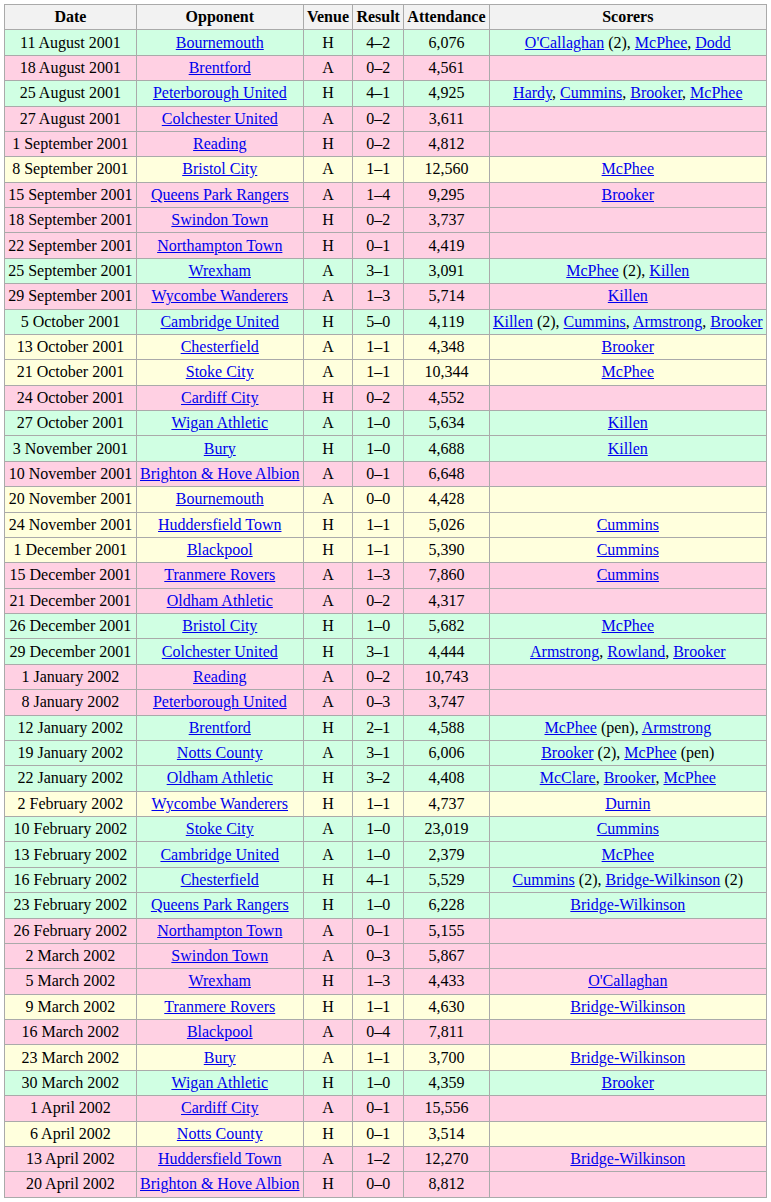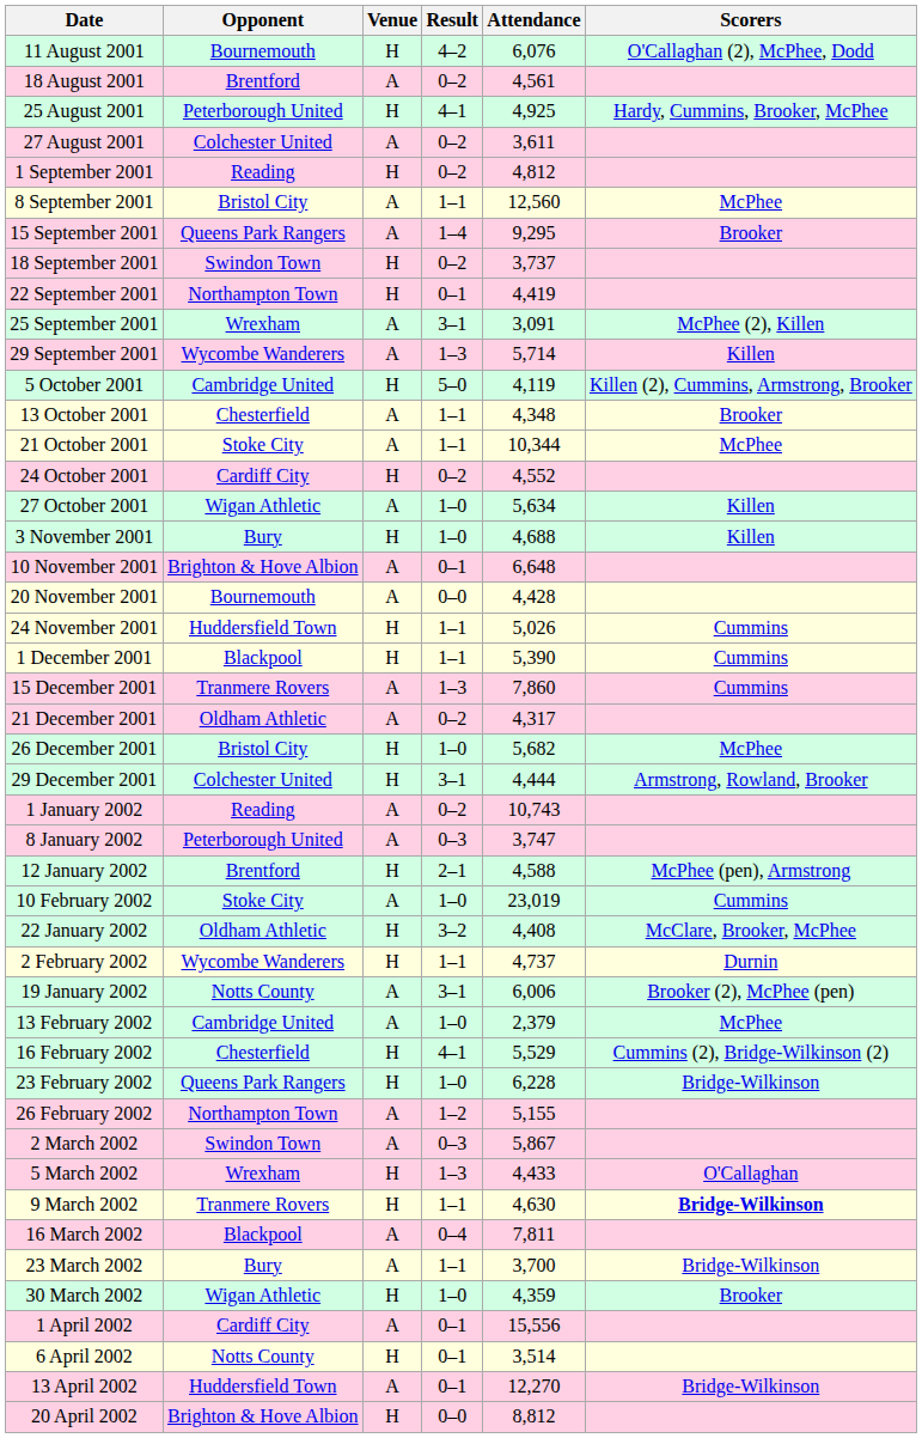 <table class="wikitable sortable" style="font-size:100%; text-align:center">
 <tr>
 <th>Date</th>
 <th>Opponent</th>
 <th>Venue</th>
 <th>Result</th>
 <th>Attendance</th>
 <th>Scorers</th>
 </tr>
 <tr style="background-color: #d0ffe3;">
 <td>11 August 2001</td>
 <td><a href='#'>Bournemouth</a></td>
 <td>H</td>
 <td>4–2</td>
 <td>6,076</td>
 <td><a href='#'>O'Callaghan</a> (2), <a href='#'>McPhee</a>, <a href='#'>Dodd</a></td>
 </tr>
 <tr style="background-color: #ffd0e3;">
 <td>18 August 2001</td>
 <td><a href='#'>Brentford</a></td>
 <td>A</td>
 <td>0–2</td>
 <td>4,561</td>
 <td></td>
 </tr>
 <tr style="background-color: #d0ffe3;">
 <td>25 August 2001</td>
 <td><a href='#'>Peterborough United</a></td>
 <td>H</td>
 <td>4–1</td>
 <td>4,925</td>
 <td><a href='#'>Hardy</a>, <a href='#'>Cummins</a>, <a href='#'>Brooker</a>, <a href='#'>McPhee</a></td>
 </tr>
 <tr style="background-color: #ffd0e3;">
 <td>27 August 2001</td>
 <td><a href='#'>Colchester United</a></td>
 <td>A</td>
 <td>0–2</td>
 <td>3,611</td>
 <td></td>
 </tr>
 <tr style="background-color: #ffd0e3;">
 <td>1 September 2001</td>
 <td><a href='#'>Reading</a></td>
 <td>H</td>
 <td>0–2</td>
 <td>4,812</td>
 <td></td>
 </tr>
 <tr style="background-color: #ffffdd;">
 <td>8 September 2001</td>
 <td><a href='#'>Bristol City</a></td>
 <td>A</td>
 <td>1–1</td>
 <td>12,560</td>
 <td><a href='#'>McPhee</a></td>
 </tr>
 <tr style="background-color: #ffd0e3;">
 <td>15 September 2001</td>
 <td><a href='#'>Queens Park Rangers</a></td>
 <td>A</td>
 <td>1–4</td>
 <td>9,295</td>
 <td><a href='#'>Brooker</a></td>
 </tr>
 <tr style="background-color: #ffd0e3;">
 <td>18 September 2001</td>
 <td><a href='#'>Swindon Town</a></td>
 <td>H</td>
 <td>0–2</td>
 <td>3,737</td>
 <td></td>
 </tr>
 <tr style="background-color: #ffd0e3;">
 <td>22 September 2001</td>
 <td><a href='#'>Northampton Town</a></td>
 <td>H</td>
 <td>0–1</td>
 <td>4,419</td>
 <td></td>
 </tr>
 <tr style="background-color: #d0ffe3;">
 <td>25 September 2001</td>
 <td><a href='#'>Wrexham</a></td>
 <td>A</td>
 <td>3–1</td>
 <td>3,091</td>
 <td><a href='#'>McPhee</a> (2), <a href='#'>Killen</a></td>
 </tr>
 <tr style="background-color: #ffd0e3;">
 <td>29 September 2001</td>
 <td><a href='#'>Wycombe Wanderers</a></td>
 <td>A</td>
 <td>1–3</td>
 <td>5,714</td>
 <td><a href='#'>Killen</a></td>
 </tr>
 <tr style="background-color: #d0ffe3;">
 <td>5 October 2001</td>
 <td><a href='#'>Cambridge United</a></td>
 <td>H</td>
 <td>5–0</td>
 <td>4,119</td>
 <td><a href='#'>Killen</a> (2), <a href='#'>Cummins</a>, <a href='#'>Armstrong</a>, <a href='#'>Brooker</a></td>
 </tr>
 <tr style="background-color: #ffffdd;">
 <td>13 October 2001</td>
 <td><a href='#'>Chesterfield</a></td>
 <td>A</td>
 <td>1–1</td>
 <td>4,348</td>
 <td><a href='#'>Brooker</a></td>
 </tr>
 <tr style="background-color: #ffffdd;">
 <td>21 October 2001</td>
 <td><a href='#'>Stoke City</a></td>
 <td>A</td>
 <td>1–1</td>
 <td>10,344</td>
 <td><a href='#'>McPhee</a></td>
 </tr>
 <tr style="background-color: #ffd0e3;">
 <td>24 October 2001</td>
 <td><a href='#'>Cardiff City</a></td>
 <td>H</td>
 <td>0–2</td>
 <td>4,552</td>
 <td></td>
 </tr>
 <tr style="background-color: #d0ffe3;">
 <td>27 October 2001</td>
 <td><a href='#'>Wigan Athletic</a></td>
 <td>A</td>
 <td>1–0</td>
 <td>5,634</td>
 <td><a href='#'>Killen</a></td>
 </tr>
 <tr style="background-color: #d0ffe3;">
 <td>3 November 2001</td>
 <td><a href='#'>Bury</a></td>
 <td>H</td>
 <td>1–0</td>
 <td>4,688</td>
 <td><a href='#'>Killen</a></td>
 </tr>
 <tr style="background-color: #ffd0e3;">
 <td>10 November 2001</td>
 <td><a href='#'>Brighton & Hove Albion</a></td>
 <td>A</td>
 <td>0–1</td>
 <td>6,648</td>
 <td></td>
 </tr>
 <tr style="background-color: #ffffdd;">
 <td>20 November 2001</td>
 <td><a href='#'>Bournemouth</a></td>
 <td>A</td>
 <td>0–0</td>
 <td>4,428</td>
 <td></td>
 </tr>
 <tr style="background-color: #ffffdd;">
 <td>24 November 2001</td>
 <td><a href='#'>Huddersfield Town</a></td>
 <td>H</td>
 <td>1–1</td>
 <td>5,026</td>
 <td><a href='#'>Cummins</a></td>
 </tr>
 <tr style="background-color: #ffffdd;">
 <td>1 December 2001</td>
 <td><a href='#'>Blackpool</a></td>
 <td>H</td>
 <td>1–1</td>
 <td>5,390</td>
 <td><a href='#'>Cummins</a></td>
 </tr>
 <tr style="background-color: #ffd0e3;">
 <td>15 December 2001</td>
 <td><a href='#'>Tranmere Rovers</a></td>
 <td>A</td>
 <td>1–3</td>
 <td>7,860</td>
 <td><a href='#'>Cummins</a></td>
 </tr>
 <tr style="background-color: #ffd0e3;">
 <td>21 December 2001</td>
 <td><a href='#'>Oldham Athletic</a></td>
 <td>A</td>
 <td>0–2</td>
 <td>4,317</td>
 <td></td>
 </tr>
 <tr style="background-color: #d0ffe3;">
 <td>26 December 2001</td>
 <td><a href='#'>Bristol City</a></td>
 <td>H</td>
 <td>1–0</td>
 <td>5,682</td>
 <td><a href='#'>McPhee</a></td>
 </tr>
 <tr style="background-color: #d0ffe3;">
 <td>29 December 2001</td>
 <td><a href='#'>Colchester United</a></td>
 <td>H</td>
 <td>3–1</td>
 <td>4,444</td>
 <td><a href='#'>Armstrong</a>, <a href='#'>Rowland</a>, <a href='#'>Brooker</a></td>
 </tr>
 <tr style="background-color: #ffd0e3;">
 <td>1 January 2002</td>
 <td><a href='#'>Reading</a></td>
 <td>A</td>
 <td>0–2</td>
 <td>10,743</td>
 <td></td>
 </tr>
 <tr style="background-color: #ffd0e3;">
 <td>8 January 2002</td>
 <td><a href='#'>Peterborough United</a></td>
 <td>A</td>
 <td>0–3</td>
 <td>3,747</td>
 <td></td>
 </tr>
 <tr style="background-color: #d0ffe3;">
 <td>12 January 2002</td>
 <td><a href='#'>Brentford</a></td>
 <td>H</td>
 <td>2–1</td>
 <td>4,588</td>
 <td><a href='#'>McPhee</a> (pen), <a href='#'>Armstrong</a></td>
 </tr>
 <tr style="background-color: #d0ffe3;">
-<td>19 January 2002</td>
-<td><a href='#'>Notts County</a></td>
+<td>10 February 2002</td>
+<td><a href='#'>Stoke City</a></td>
 <td>A</td>
-<td>3–1</td>
-<td>6,006</td>
-<td><a href='#'>Brooker</a> (2), <a href='#'>McPhee</a> (pen)</td>
+<td>1–0</td>
+<td>23,019</td>
+<td><a href='#'>Cummins</a></td>
 </tr>
 <tr style="background-color: #d0ffe3;">
 <td>22 January 2002</td>
 <td><a href='#'>Oldham Athletic</a></td>
 <td>H</td>
 <td>3–2</td>
 <td>4,408</td>
 <td><a href='#'>McClare</a>, <a href='#'>Brooker</a>, <a href='#'>McPhee</a></td>
 </tr>
 <tr style="background-color: #ffffdd;">
 <td>2 February 2002</td>
 <td><a href='#'>Wycombe Wanderers</a></td>
 <td>H</td>
 <td>1–1</td>
 <td>4,737</td>
 <td><a href='#'>Durnin</a></td>
 </tr>
 <tr style="background-color: #d0ffe3;">
-<td>10 February 2002</td>
-<td><a href='#'>Stoke City</a></td>
+<td>19 January 2002</td>
+<td><a href='#'>Notts County</a></td>
 <td>A</td>
-<td>1–0</td>
-<td>23,019</td>
-<td><a href='#'>Cummins</a></td>
+<td>3–1</td>
+<td>6,006</td>
+<td><a href='#'>Brooker</a> (2), <a href='#'>McPhee</a> (pen)</td>
 </tr>
 <tr style="background-color: #d0ffe3;">
 <td>13 February 2002</td>
 <td><a href='#'>Cambridge United</a></td>
 <td>A</td>
 <td>1–0</td>
 <td>2,379</td>
 <td><a href='#'>McPhee</a></td>
 </tr>
 <tr style="background-color: #d0ffe3;">
 <td>16 February 2002</td>
 <td><a href='#'>Chesterfield</a></td>
 <td>H</td>
 <td>4–1</td>
 <td>5,529</td>
 <td><a href='#'>Cummins</a> (2), <a href='#'>Bridge-Wilkinson</a> (2)</td>
 </tr>
 <tr style="background-color: #d0ffe3;">
 <td>23 February 2002</td>
 <td><a href='#'>Queens Park Rangers</a></td>
 <td>H</td>
 <td>1–0</td>
 <td>6,228</td>
 <td><a href='#'>Bridge-Wilkinson</a></td>
 </tr>
 <tr style="background-color: #ffd0e3;">
 <td>26 February 2002</td>
 <td><a href='#'>Northampton Town</a></td>
 <td>A</td>
-<td>0–1</td>
+<td>1–2</td>
 <td>5,155</td>
 <td></td>
 </tr>
 <tr style="background-color: #ffd0e3;">
 <td>2 March 2002</td>
 <td><a href='#'>Swindon Town</a></td>
 <td>A</td>
 <td>0–3</td>
 <td>5,867</td>
 <td></td>
 </tr>
 <tr style="background-color: #ffd0e3;">
 <td>5 March 2002</td>
 <td><a href='#'>Wrexham</a></td>
 <td>H</td>
 <td>1–3</td>
 <td>4,433</td>
 <td><a href='#'>O'Callaghan</a></td>
 </tr>
 <tr style="background-color: #ffffdd;">
 <td>9 March 2002</td>
 <td><a href='#'>Tranmere Rovers</a></td>
 <td>H</td>
 <td>1–1</td>
 <td>4,630</td>
-<td><a href='#'>Bridge-Wilkinson</a></td>
+<td><strong><a href='#'>Bridge-Wilkinson</a></strong></td>
 </tr>
 <tr style="background-color: #ffd0e3;">
 <td>16 March 2002</td>
 <td><a href='#'>Blackpool</a></td>
 <td>A</td>
 <td>0–4</td>
 <td>7,811</td>
 <td></td>
 </tr>
 <tr style="background-color: #ffffdd;">
 <td>23 March 2002</td>
 <td><a href='#'>Bury</a></td>
 <td>A</td>
 <td>1–1</td>
 <td>3,700</td>
 <td><a href='#'>Bridge-Wilkinson</a></td>
 </tr>
 <tr style="background-color: #d0ffe3;">
 <td>30 March 2002</td>
 <td><a href='#'>Wigan Athletic</a></td>
 <td>H</td>
 <td>1–0</td>
 <td>4,359</td>
 <td><a href='#'>Brooker</a></td>
 </tr>
 <tr style="background-color: #ffd0e3;">
 <td>1 April 2002</td>
 <td><a href='#'>Cardiff City</a></td>
 <td>A</td>
 <td>0–1</td>
 <td>15,556</td>
 <td></td>
 </tr>
 <tr style="background-color: #ffffdd;">
 <td>6 April 2002</td>
 <td><a href='#'>Notts County</a></td>
 <td>H</td>
 <td>0–1</td>
 <td>3,514</td>
 <td></td>
 </tr>
 <tr style="background-color: #ffd0e3;">
 <td>13 April 2002</td>
 <td><a href='#'>Huddersfield Town</a></td>
 <td>A</td>
-<td>1–2</td>
+<td>0–1</td>
 <td>12,270</td>
 <td><a href='#'>Bridge-Wilkinson</a></td>
 </tr>
 <tr style="background-color: #ffd0e3;">
 <td>20 April 2002</td>
 <td><a href='#'>Brighton & Hove Albion</a></td>
 <td>H</td>
 <td>0–0</td>
 <td>8,812</td>
 <td></td>
 </tr>
 </table>
